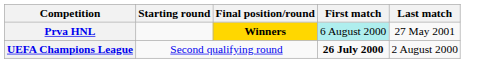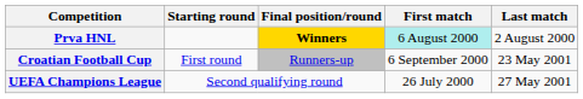 <table class="wikitable plainrowheaders" style="text-align:center;">
 <tr>
 <th scope=col>Competition</th>
 <th scope=col>Starting round</th>
 <th scope=col>Final position/round</th>
 <th scope=col>First match</th>
 <th scope=col>Last match</th>
 </tr>
 <tr>
 <th scope=row align=left><a href='#'>Prva HNL</a></th>
 <td></td>
 <td style="background: gold"><strong>Winners</strong></td>
 <td style="background: paleturquoise;">6 August 2000</td>
-<td>27 May 2001</td>
+<td>2 August 2000</td>
+</tr>
+<tr>
+<th scope=row align=left><a href='#'>Croatian Football Cup</a></th>
+<td><a href='#'>First round</a></td>
+<td style="background: silver"><a href='#'>Runners-up</a></td>
+<td>6 September 2000</td>
+<td>23 May 2001</td>
 </tr>
 <tr>
 <th scope=row align=left><a href='#'>UEFA Champions League</a></th>
 <td colspan=2><a href='#'>Second qualifying round</a></td>
-<td><strong>26 July 2000</strong></td>
-<td>2 August 2000</td>
+<td>26 July 2000</td>
+<td>27 May 2001</td>
 </tr>
 </table>
